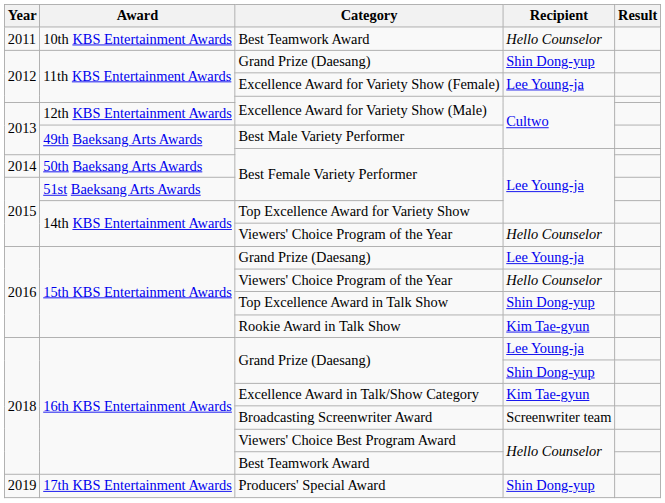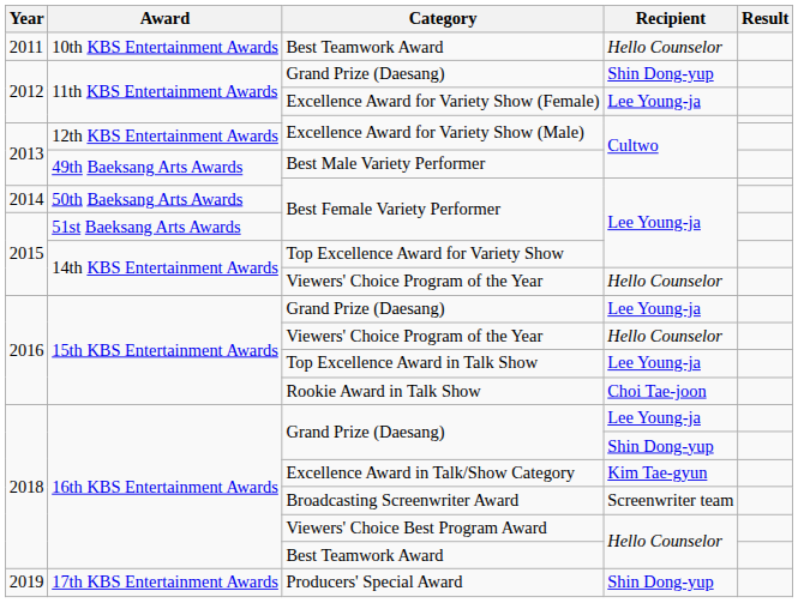 <table class="wikitable">
 <tr>
 <th>Year</th>
 <th>Award</th>
 <th>Category</th>
 <th>Recipient</th>
 <th>Result</th>
 </tr>
 <tr>
 <td>2011</td>
 <td>10th <a href='#'>KBS Entertainment Awards</a></td>
 <td>Best Teamwork Award</td>
 <td><em>Hello Counselor</em></td>
 <td></td>
 </tr>
 <tr>
 <td rowspan="3">2012</td>
 <td rowspan="3">11th <a href='#'>KBS Entertainment Awards</a></td>
 <td>Grand Prize (Daesang)</td>
 <td><a href='#'>Shin Dong-yup</a><br></td>
 <td></td>
 </tr>
 <tr>
 <td>Excellence Award for Variety Show (Female)</td>
 <td><a href='#'>Lee Young-ja</a><br></td>
 <td></td>
 </tr>
 <tr>
 <td rowspan=2>Excellence Award for Variety Show (Male)</td>
 <td rowspan=3><a href='#'>Cultwo</a><br></td>
 <td></td>
 </tr>
 <tr>
 <td rowspan="3">2013</td>
 <td>12th <a href='#'>KBS Entertainment Awards</a></td>
 <td></td>
 </tr>
 <tr>
 <td rowspan="2"><a href='#'>49th</a> <a href='#'>Baeksang Arts Awards</a></td>
 <td>Best Male Variety Performer</td>
 <td></td>
 </tr>
 <tr>
 <td rowspan="3">Best Female Variety Performer</td>
 <td rowspan="4"><a href='#'>Lee Young-ja</a></td>
 <td></td>
 </tr>
 <tr>
 <td>2014</td>
 <td><a href='#'>50th</a> <a href='#'>Baeksang Arts Awards</a></td>
 <td></td>
 </tr>
 <tr>
 <td rowspan="3">2015</td>
 <td><a href='#'>51st</a> <a href='#'>Baeksang Arts Awards</a></td>
 <td></td>
 </tr>
 <tr>
 <td rowspan="2">14th <a href='#'>KBS Entertainment Awards</a></td>
 <td>Top Excellence Award for Variety Show</td>
 <td></td>
 </tr>
 <tr>
 <td>Viewers' Choice Program of the Year</td>
 <td><em>Hello Counselor</em></td>
 <td></td>
 </tr>
 <tr>
 <td rowspan=4>2016</td>
 <td rowspan=4><a href='#'>15th KBS Entertainment Awards</a></td>
 <td>Grand Prize (Daesang)</td>
 <td><a href='#'>Lee Young-ja</a><br></td>
 <td></td>
 </tr>
 <tr>
 <td>Viewers' Choice Program of the Year</td>
 <td><em>Hello Counselor</em></td>
 <td></td>
 </tr>
 <tr>
 <td>Top Excellence Award in Talk Show</td>
-<td><a href='#'>Shin Dong-yup</a></td>
+<td><a href='#'>Lee Young-ja</a></td>
 <td></td>
 </tr>
 <tr>
 <td>Rookie Award in Talk Show</td>
-<td><a href='#'>Kim Tae-gyun</a></td>
+<td><a href='#'>Choi Tae-joon</a></td>
 <td></td>
 </tr>
 <tr>
 <td rowspan=6>2018</td>
 <td rowspan=6><a href='#'>16th KBS Entertainment Awards</a></td>
 <td rowspan=2>Grand Prize (Daesang)</td>
 <td><a href='#'>Lee Young-ja</a></td>
 <td></td>
 </tr>
 <tr>
 <td><a href='#'>Shin Dong-yup</a></td>
 <td></td>
 </tr>
 <tr>
 <td>Excellence Award in Talk/Show Category</td>
 <td><a href='#'>Kim Tae-gyun</a></td>
 <td></td>
 </tr>
 <tr>
 <td>Broadcasting Screenwriter Award</td>
 <td>Screenwriter team</td>
 <td></td>
 </tr>
 <tr>
 <td>Viewers' Choice Best Program Award</td>
 <td rowspan=2><em>Hello Counselor</em></td>
 <td></td>
 </tr>
 <tr>
 <td>Best Teamwork Award</td>
 <td></td>
 </tr>
 <tr>
 <td>2019</td>
 <td><a href='#'>17th KBS Entertainment Awards</a></td>
 <td>Producers' Special Award</td>
 <td><a href='#'>Shin Dong-yup</a></td>
 <td></td>
 </tr>
 </table>
